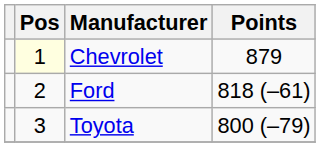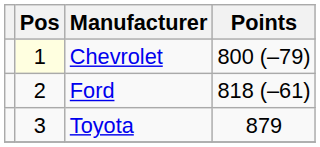 <table class="wikitable" style="font-size: 95%;">
 <tr>
 <th></th>
 <th>Pos</th>
 <th>Manufacturer</th>
 <th>Points</th>
 </tr>
 <tr>
 <td align="left"></td>
 <td style="background: lightyellow; text-align:center;">1</td>
 <td><a href='#'>Chevrolet</a></td>
-<td style="text-align:center;">879</td>
+<td style="text-align:center;">800 (–79)</td>
 </tr>
 <tr>
 <td align="left"></td>
 <td style="text-align:center;">2</td>
 <td><a href='#'>Ford</a></td>
 <td style="text-align:center;">818 (–61)</td>
 </tr>
 <tr>
 <td align="left"></td>
 <td style="text-align:center;">3</td>
 <td><a href='#'>Toyota</a></td>
-<td style="text-align:center;">800 (–79)</td>
+<td style="text-align:center;">879</td>
 </tr>
 <tr class="sortbottom">
 </tr>
 </table>
